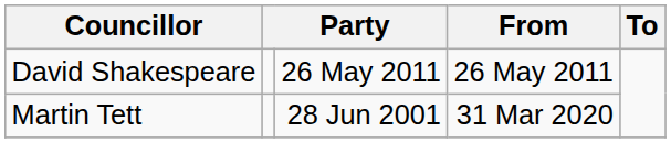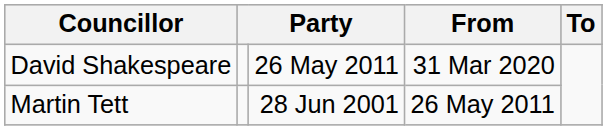 <table class=wikitable>
 <tr>
 <th>Councillor</th>
 <th colspan=2>Party</th>
 <th>From</th>
 <th>To</th>
 </tr>
 <tr>
 <td>David Shakespeare</td>
 <td></td>
 <td align=right>26 May 2011</td>
-<td align=right>26 May 2011</td>
+<td align=right>31 Mar 2020</td>
 </tr>
 <tr>
 <td>Martin Tett</td>
 <td></td>
 <td align=right>28 Jun 2001</td>
-<td align=right>31 Mar 2020</td>
+<td align=right>26 May 2011</td>
 </tr>
 </table>
